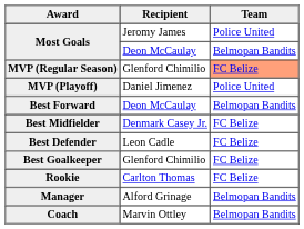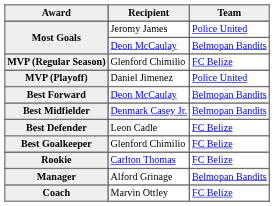 <table border="1" cellpadding="3" cellspacing="0" align="centre">
 <tr>
 <th scope="row" style="background:#efefef;">Award</th>
 <th scope="row" style="background:#efefef;">Recipient</th>
 <th scope="row" style="background:#efefef;">Team</th>
 </tr>
 <tr>
 <td align="center" rowspan=2 scope="row" style="background:#efefef;"><strong>Most Goals</strong></td>
 <td> Jeromy James</td>
 <td><a href='#'>Police United</a></td>
 </tr>
 <tr>
 <td> <a href='#'>Deon McCaulay</a></td>
 <td><a href='#'>Belmopan Bandits</a></td>
 </tr>
 <tr>
 <th scope="row" style="background:#efefef;">MVP (Regular Season)</th>
 <td> Glenford Chimilio</td>
-<td style="background: lightsalmon;"><a href='#'>FC Belize</a></td>
+<td><a href='#'>FC Belize</a></td>
 </tr>
 <tr>
 <th scope="row" style="background:#efefef;">MVP (Playoff)</th>
 <td> Daniel Jimenez</td>
 <td><a href='#'>Police United</a></td>
 </tr>
 <tr>
 <th scope="row" style="background:#efefef;">Best Forward</th>
 <td> <a href='#'>Deon McCaulay</a></td>
 <td><a href='#'>Belmopan Bandits</a></td>
 </tr>
 <tr>
 <th scope="row" style="background:#efefef;">Best Midfielder</th>
 <td> <a href='#'>Denmark Casey Jr.</a></td>
-<td><a href='#'>FC Belize</a></td>
+<td><a href='#'>Belmopan Bandits</a></td>
 </tr>
 <tr>
 <th scope="row" style="background:#efefef;">Best Defender</th>
 <td> Leon Cadle</td>
 <td><a href='#'>FC Belize</a></td>
 </tr>
 <tr>
 <th scope="row" style="background:#efefef;">Best Goalkeeper</th>
 <td> Glenford Chimilio</td>
 <td><a href='#'>FC Belize</a></td>
 </tr>
 <tr>
 <th scope="row" style="background:#efefef;">Rookie</th>
 <td> <a href='#'>Carlton Thomas</a></td>
 <td><a href='#'>FC Belize</a></td>
 </tr>
 <tr>
 <th scope="row" style="background:#efefef;">Manager</th>
 <td> Alford Grinage</td>
 <td><a href='#'>Belmopan Bandits</a></td>
 </tr>
 <tr>
 <th scope="row" style="background:#efefef;">Coach</th>
 <td> Marvin Ottley</td>
-<td><a href='#'>Belmopan Bandits</a></td>
+<td><a href='#'>FC Belize</a></td>
 </tr>
 </table>
